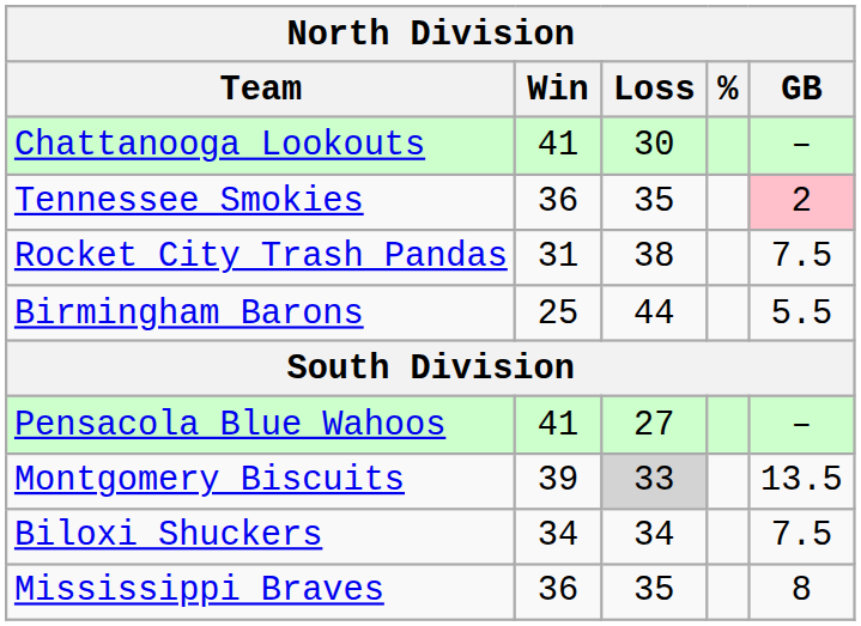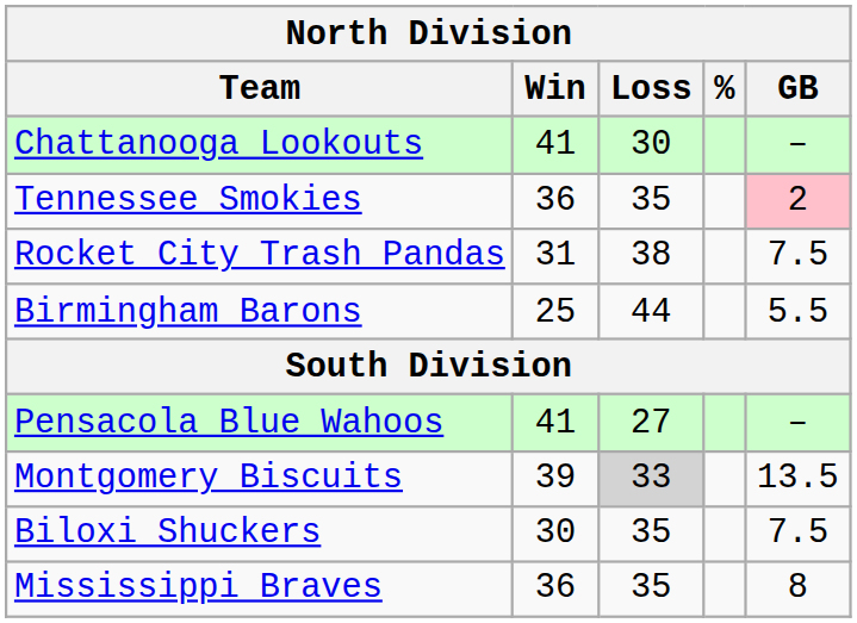 <table class="wikitable">
 <tr>
 <th colspan="5">North Division</th>
 </tr>
 <tr>
 <th width="60%">Team</th>
 <th>Win</th>
 <th>Loss</th>
 <th>%</th>
 <th>GB</th>
 </tr>
 <tr align=center bgcolor=ccffcc>
 <td align=left><a href='#'>Chattanooga Lookouts</a></td>
 <td>41</td>
 <td>30</td>
 <td></td>
 <td>–</td>
 </tr>
 <tr align=center>
 <td align=left><a href='#'>Tennessee Smokies</a></td>
 <td>36</td>
 <td>35</td>
 <td></td>
 <td style="background: pink;">2</td>
 </tr>
 <tr align=center>
 <td align=left><a href='#'>Rocket City Trash Pandas</a></td>
 <td>31</td>
 <td>38</td>
 <td></td>
 <td>7.5</td>
 </tr>
 <tr align=center>
 <td align=left><a href='#'>Birmingham Barons</a></td>
 <td>25</td>
 <td>44</td>
 <td></td>
 <td>5.5</td>
 </tr>
 <tr>
 <th colspan="5">South Division</th>
 </tr>
 <tr align=center bgcolor=ccffcc>
 <td align=left><a href='#'>Pensacola Blue Wahoos</a></td>
 <td>41</td>
 <td>27</td>
 <td></td>
 <td>–</td>
 </tr>
 <tr align=center>
 <td align=left><a href='#'>Montgomery Biscuits</a></td>
 <td>39</td>
 <td style="background: lightgrey;">33</td>
 <td></td>
 <td>13.5</td>
 </tr>
 <tr align=center>
 <td align=left><a href='#'>Biloxi Shuckers</a></td>
-<td>34</td>
-<td>34</td>
+<td>30</td>
+<td>35</td>
 <td></td>
 <td>7.5</td>
 </tr>
 <tr align=center>
 <td align=left><a href='#'>Mississippi Braves</a></td>
 <td>36</td>
 <td>35</td>
 <td></td>
 <td>8</td>
 </tr>
 </table>
